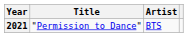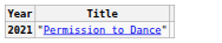 <table class="wikitable plainrowheaders">
 <tr>
 <th scope="col">Year</th>
 <th scope="col">Title</th>
-<th scope="col">Artist</th>
 <th scope="col" class="unsortable"></th>
 </tr>
 <tr>
 <th scope="row">2021</th>
 <td>"<a href='#'>Permission to Dance</a>"</td>
-<td><a href='#'>BTS</a></td>
 <td style="text-align:center"></td>
 </tr>
 </table>
